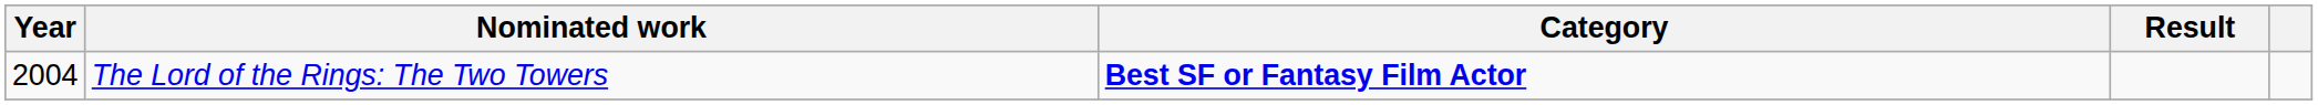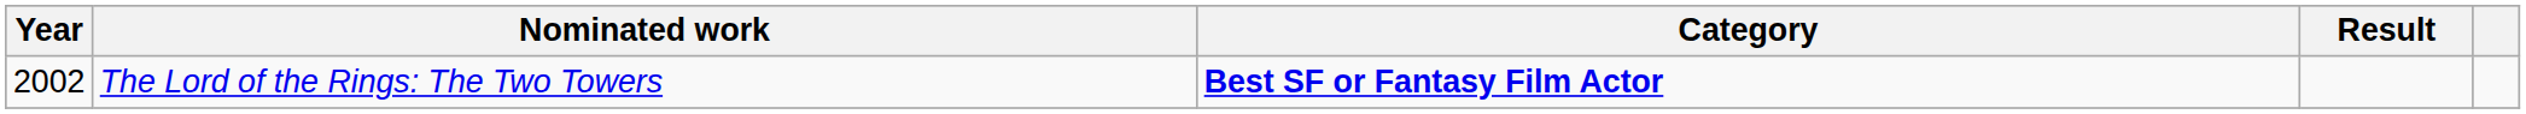 <table class="wikitable sortable">
 <tr>
 <th scope="col" style="width:1em;">Year</th>
 <th scope="col" style="width:35em;">Nominated work</th>
 <th scope="col" style="width:35em;">Category</th>
 <th scope="col" style="width:5em;">Result</th>
 <th scope="col" style="width:1em;" class="unsortable"></th>
 </tr>
 <tr>
-<td>2004</td>
+<td>2002</td>
 <td><em><a href='#'>The Lord of the Rings: The Two Towers</a></em></td>
 <td><strong><a href='#'>Best SF or Fantasy Film Actor</a></strong></td>
 <td></td>
 <td style="text-align:center;"></td>
 </tr>
 </table>
